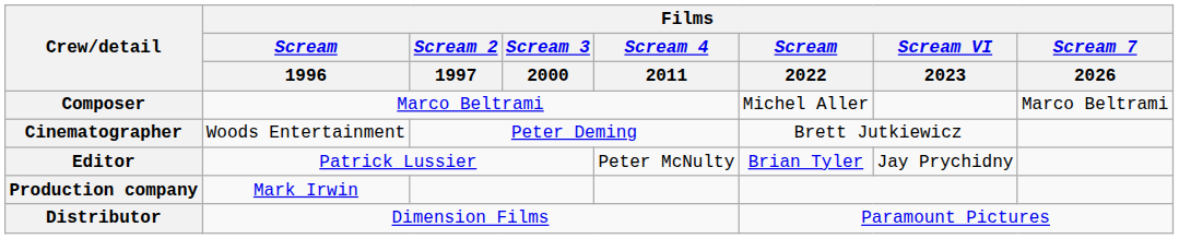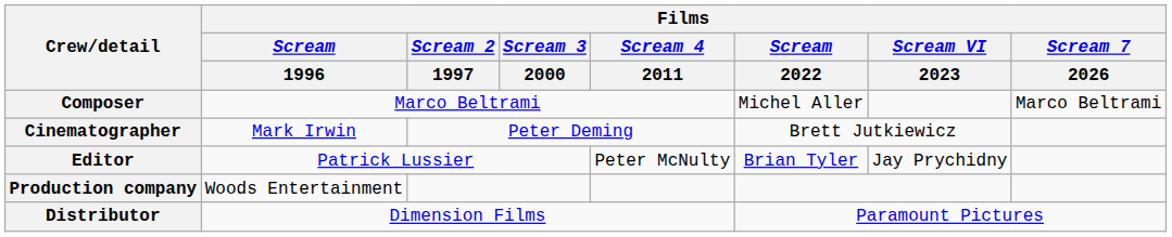 <table class="wikitable" style="text-align:center" width:99%;>
 <tr>
 <th rowspan="3">Crew/detail</th>
 <th colspan="7">Films</th>
 </tr>
 <tr>
 <th><em><a href='#'>Scream</a></em></th>
 <th><em><a href='#'>Scream 2</a></em></th>
 <th><em><a href='#'>Scream 3</a></em></th>
 <th><em><a href='#'>Scream 4</a></em></th>
 <th><em><a href='#'>Scream</a></em></th>
 <th><em><a href='#'>Scream VI</a></em></th>
 <th><em><a href='#'>Scream 7</a></em></th>
 </tr>
 <tr>
 <th>1996</th>
 <th>1997</th>
 <th>2000</th>
 <th>2011</th>
 <th>2022</th>
 <th>2023</th>
 <th>2026</th>
 </tr>
 <tr>
 <th>Composer</th>
 <td colspan="4"><a href='#'>Marco Beltrami</a></td>
 <td>Michel Aller</td>
 <td></td>
 <td>Marco Beltrami</td>
 </tr>
 <tr>
 <th>Cinematographer</th>
-<td>Woods Entertainment</td>
+<td><a href='#'>Mark Irwin</a></td>
 <td colspan="3"><a href='#'>Peter Deming</a></td>
 <td colspan="2">Brett Jutkiewicz</td>
 <td></td>
 </tr>
 <tr>
 <th>Editor</th>
 <td colspan="3"><a href='#'>Patrick Lussier</a></td>
 <td>Peter McNulty</td>
 <td><a href='#'>Brian Tyler</a></td>
 <td>Jay Prychidny</td>
 <td></td>
 </tr>
 <tr>
 <th>Production company</th>
-<td><a href='#'>Mark Irwin</a></td>
+<td>Woods Entertainment</td>
 <td colspan="2"></td>
 <td></td>
 <td colspan="2"></td>
 <td colspan="2"></td>
 </tr>
 <tr>
 <th>Distributor</th>
 <td colspan="4"><a href='#'>Dimension Films</a></td>
 <td colspan="3"><a href='#'>Paramount Pictures</a></td>
 </tr>
 </table>
